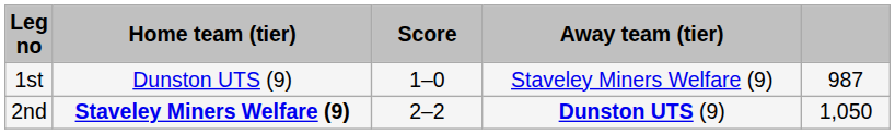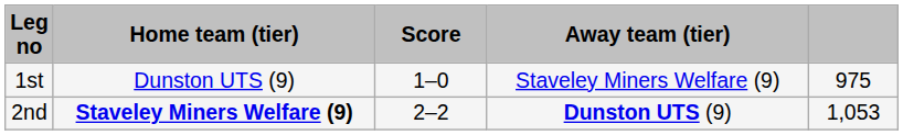 <table class="wikitable" style="width: 600px; background:WhiteSmoke; text-align:center; font-size:90%">
 <tr>
 <td scope="col" style="width:  5.00%; background:silver;"><strong>Leg no</strong></td>
 <td scope="col" style="width: 36.25%; background:silver;"><strong>Home team (tier)</strong></td>
 <td scope="col" style="width: 12.50%; background:silver;"><strong>Score</strong></td>
 <td scope="col" style="width: 36.25%; background:silver;"><strong>Away team (tier)</strong></td>
 <td scope="col" style="width: 10.00%; background:silver;"><strong></strong></td>
 </tr>
 <tr>
 <td>1st</td>
 <td><a href='#'>Dunston UTS</a> (9)</td>
 <td>1–0</td>
 <td><a href='#'>Staveley Miners Welfare</a> (9)</td>
-<td>987</td>
+<td>975</td>
 </tr>
 <tr>
 <td>2nd</td>
 <td><strong><a href='#'>Staveley Miners Welfare</a> (9)</strong></td>
 <td>2–2</td>
 <td><strong><a href='#'>Dunston UTS</a></strong> (9)</td>
-<td>1,050</td>
+<td>1,053</td>
 </tr>
 </table>
